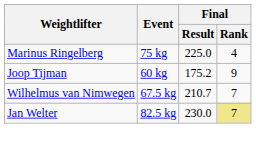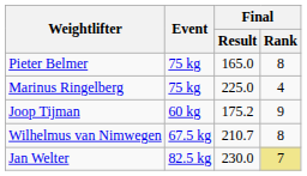 <table class=wikitable style="font-size:90%">
 <tr>
 <th rowspan=2>Weightlifter</th>
 <th rowspan=2>Event</th>
 <th colspan=2>Final</th>
 </tr>
 <tr>
 <th>Result</th>
 <th>Rank</th>
+</tr>
+<tr>
+<td><a href='#'>Pieter Belmer</a></td>
+<td><a href='#'>75 kg</a></td>
+<td align=center>165.0</td>
+<td align=center>8</td>
 </tr>
 <tr>
 <td><a href='#'>Marinus Ringelberg</a></td>
 <td><a href='#'>75 kg</a></td>
 <td align=center>225.0</td>
 <td align=center>4</td>
 </tr>
 <tr>
 <td><a href='#'>Joop Tijman</a></td>
 <td><a href='#'>60 kg</a></td>
 <td align=center>175.2</td>
 <td align=center>9</td>
 </tr>
 <tr>
 <td><a href='#'>Wilhelmus van Nimwegen</a></td>
 <td><a href='#'>67.5 kg</a></td>
 <td align=center>210.7</td>
-<td align=center>7</td>
+<td align=center>8</td>
 </tr>
 <tr>
 <td><a href='#'>Jan Welter</a></td>
 <td><a href='#'>82.5 kg</a></td>
 <td align=center>230.0</td>
 <td align=center style="background: khaki;">7</td>
 </tr>
 </table>
